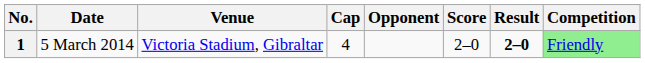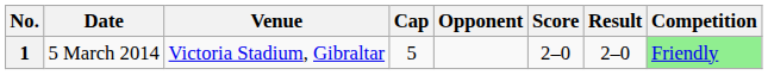 <table class="wikitable sortable plainrowheaders">
 <tr>
 <th scope=col>No.</th>
 <th scope=col data-sort-type=date>Date</th>
 <th scope=col>Venue</th>
 <th scope=col>Cap</th>
 <th scope=col>Opponent</th>
 <th scope=col>Score</th>
 <th scope=col>Result</th>
 <th scope=col>Competition</th>
 </tr>
 <tr>
 <th scope=row>1</th>
 <td>5 March 2014</td>
 <td><a href='#'>Victoria Stadium</a>, <a href='#'>Gibraltar</a></td>
-<td align=center>4</td>
+<td align=center>5</td>
 <td></td>
 <td align=center>2–0</td>
-<td align=center><strong>2–0</strong></td>
+<td align=center>2–0</td>
 <td style="background: lightgreen;"><a href='#'>Friendly</a></td>
 </tr>
 </table>
